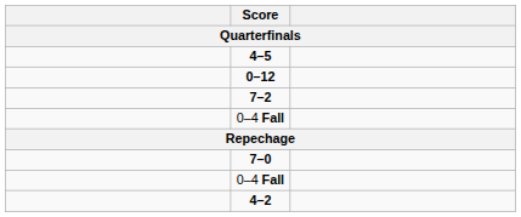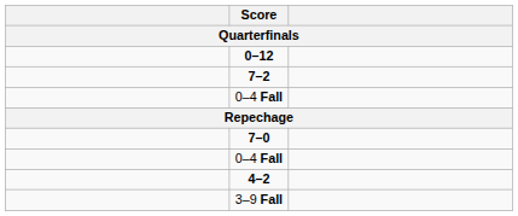 <table class="wikitable" style="text-align: left;">
 <tr>
 <th align="right" width="270"></th>
 <th width="65">Score</th>
 <th align="left" width="270"></th>
 </tr>
 <tr>
 <th colspan="3">Quarterfinals</th>
-</tr>
-<tr>
-<td></td>
-<td align=center><strong>4–5</strong></td>
-<td><strong></strong></td>
 </tr>
 <tr>
 <td></td>
 <td align=center><strong>0–12</strong></td>
 <td><strong></strong></td>
 </tr>
 <tr>
 <td><strong></strong></td>
 <td align=center><strong>7–2</strong></td>
 <td></td>
 </tr>
 <tr>
 <td></td>
 <td align=center>0–4 <strong>Fall</strong></td>
 <td><strong></strong></td>
 </tr>
 <tr>
 <th colspan="3">Repechage</th>
 </tr>
 <tr>
 <td><strong></strong></td>
 <td align=center><strong>7–0</strong></td>
 <td></td>
 </tr>
 <tr>
 <td></td>
 <td align=center>0–4 <strong>Fall</strong></td>
 <td><strong></strong></td>
 </tr>
 <tr>
 <td><strong></strong></td>
 <td align=center><strong>4–2</strong></td>
 <td></td>
 </tr>
+<tr>
+<td></td>
+<td align=center>3–9 <strong>Fall</strong></td>
+<td><strong></strong></td>
+</tr>
 </table>
